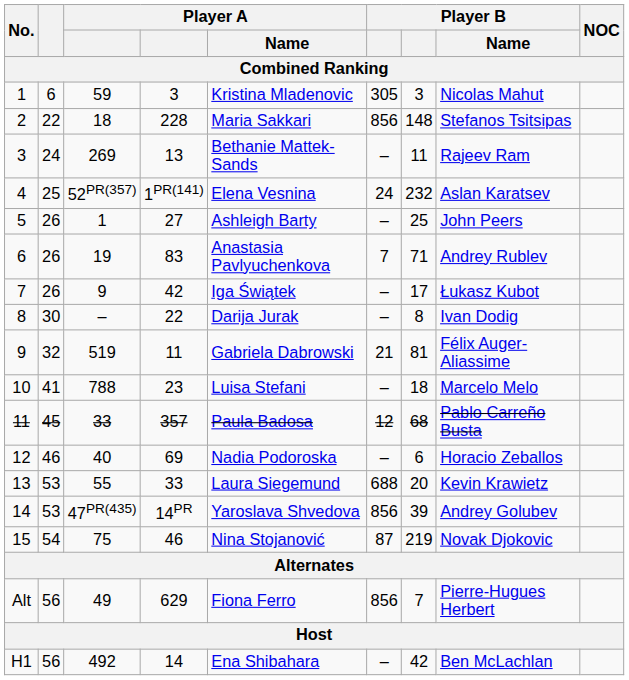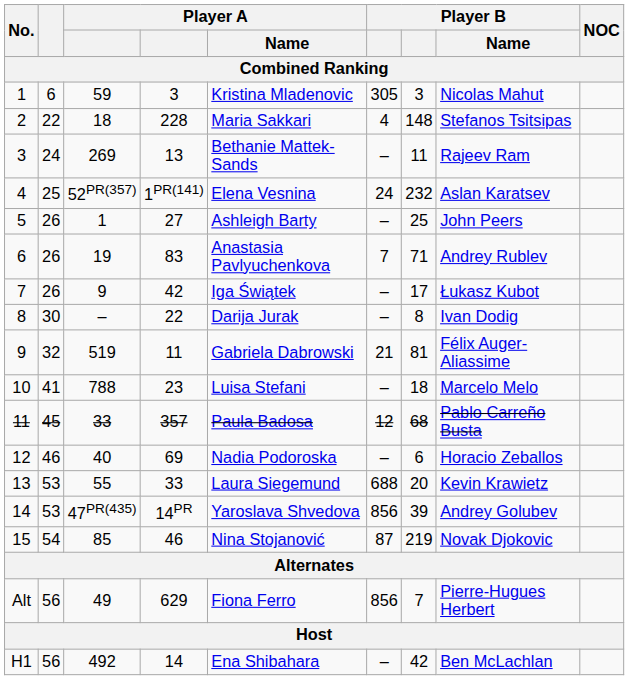 <table class="sortable wikitable nowrap" style="text-align:center;">
 <tr>
 <th rowspan="2">No.</th>
 <th rowspan="2"></th>
 <th colspan="3">Player A</th>
 <th colspan="3">Player B</th>
 <th rowspan="2">NOC</th>
 </tr>
 <tr>
 <th></th>
 <th></th>
 <th width=170>Name</th>
 <th></th>
 <th></th>
 <th width=170>Name</th>
 </tr>
 <tr class="sortbottom">
 <th colspan="9">Combined Ranking</th>
 </tr>
 <tr>
 <td>1</td>
 <td>6</td>
 <td>59</td>
 <td>3</td>
 <td align="left"><a href='#'>Kristina Mladenovic</a></td>
 <td>305</td>
 <td>3</td>
 <td align="left"><a href='#'>Nicolas Mahut</a></td>
 <td align="left"></td>
 </tr>
 <tr>
 <td>2</td>
 <td>22</td>
 <td>18</td>
 <td>228</td>
 <td align=left><a href='#'>Maria Sakkari</a></td>
-<td>856</td>
+<td>4</td>
 <td>148</td>
 <td align=left><a href='#'>Stefanos Tsitsipas</a></td>
 <td align=left></td>
 </tr>
 <tr>
 <td>3</td>
 <td>24</td>
 <td>269</td>
 <td>13</td>
 <td align="left"><a href='#'>Bethanie Mattek-Sands</a></td>
 <td>–</td>
 <td>11</td>
 <td align="left"><a href='#'>Rajeev Ram</a></td>
 <td align="left"></td>
 </tr>
 <tr>
 <td>4</td>
 <td>25</td>
 <td>52<sup>PR(357)</sup></td>
 <td>1<sup>PR(141)</sup></td>
 <td align="left"><a href='#'>Elena Vesnina</a></td>
 <td>24</td>
 <td>232</td>
 <td align="left"><a href='#'>Aslan Karatsev</a></td>
 <td align="left"></td>
 </tr>
 <tr>
 <td>5</td>
 <td>26</td>
 <td>1</td>
 <td>27</td>
 <td align="left"><a href='#'>Ashleigh Barty</a></td>
 <td>–</td>
 <td>25</td>
 <td align="left"><a href='#'>John Peers</a></td>
 <td align="left"></td>
 </tr>
 <tr>
 <td>6</td>
 <td>26</td>
 <td>19</td>
 <td>83</td>
 <td align="left"><a href='#'>Anastasia Pavlyuchenkova</a></td>
 <td>7</td>
 <td>71</td>
 <td align="left"><a href='#'>Andrey Rublev</a></td>
 <td align="left"></td>
 </tr>
 <tr>
 <td>7</td>
 <td>26</td>
 <td>9</td>
 <td>42</td>
 <td align="left"><a href='#'>Iga Świątek</a></td>
 <td>–</td>
 <td>17</td>
 <td align="left"><a href='#'>Łukasz Kubot</a></td>
 <td align="left"></td>
 </tr>
 <tr>
 <td>8</td>
 <td>30</td>
 <td>–</td>
 <td>22</td>
 <td align="left"><a href='#'>Darija Jurak</a></td>
 <td>–</td>
 <td>8</td>
 <td align="left"><a href='#'>Ivan Dodig</a></td>
 <td align="left"></td>
 </tr>
 <tr>
 <td>9</td>
 <td>32</td>
 <td>519</td>
 <td>11</td>
 <td align="left"><a href='#'>Gabriela Dabrowski</a></td>
 <td>21</td>
 <td>81</td>
 <td align="left"><a href='#'>Félix Auger-Aliassime</a></td>
 <td align="left"></td>
 </tr>
 <tr>
 <td>10</td>
 <td>41</td>
 <td>788</td>
 <td>23</td>
 <td align="left"><a href='#'>Luisa Stefani</a></td>
 <td>–</td>
 <td>18</td>
 <td align="left"><a href='#'>Marcelo Melo</a></td>
 <td align="left"></td>
 </tr>
 <tr>
 <td><s>11</s></td>
 <td><s>45</s></td>
 <td><s>33</s></td>
 <td><s>357</s></td>
 <td align="left"><s><a href='#'>Paula Badosa</a></s></td>
 <td><s>12</s></td>
 <td><s>68</s></td>
 <td align="left"><s><a href='#'>Pablo Carreño Busta</a></s></td>
 <td align="left"><s></s></td>
 </tr>
 <tr>
 <td>12</td>
 <td>46</td>
 <td>40</td>
 <td>69</td>
 <td align="left"><a href='#'>Nadia Podoroska</a></td>
 <td>–</td>
 <td>6</td>
 <td align="left"><a href='#'>Horacio Zeballos</a></td>
 <td align="left"></td>
 </tr>
 <tr>
 <td>13</td>
 <td>53</td>
 <td>55</td>
 <td>33</td>
 <td align="left"><a href='#'>Laura Siegemund</a></td>
 <td>688</td>
 <td>20</td>
 <td align="left"><a href='#'>Kevin Krawietz</a></td>
 <td align="left"></td>
 </tr>
 <tr>
 <td>14</td>
 <td>53</td>
 <td>47<sup>PR(435)</sup></td>
 <td>14<sup>PR</sup></td>
 <td align="left"><a href='#'>Yaroslava Shvedova</a></td>
 <td>856</td>
 <td>39</td>
 <td align="left"><a href='#'>Andrey Golubev</a></td>
 <td align="left"></td>
 </tr>
 <tr>
 <td>15</td>
 <td>54</td>
-<td>75</td>
+<td>85</td>
 <td>46</td>
 <td align="left"><a href='#'>Nina Stojanović</a></td>
 <td>87</td>
 <td>219</td>
 <td align="left"><a href='#'>Novak Djokovic</a></td>
 <td align="left"></td>
 </tr>
 <tr class="sortbottom">
 <th colspan="9">Alternates</th>
 </tr>
 <tr>
 <td>Alt</td>
 <td>56</td>
 <td>49</td>
 <td>629</td>
 <td align="left"><a href='#'>Fiona Ferro</a></td>
 <td>856</td>
 <td>7</td>
 <td align="left"><a href='#'>Pierre-Hugues Herbert</a></td>
 <td align="left"></td>
 </tr>
 <tr class="sortbottom">
 <th colspan="9">Host</th>
 </tr>
 <tr>
 <td>H1</td>
 <td>56</td>
 <td>492</td>
 <td>14</td>
 <td align="left"><a href='#'>Ena Shibahara</a></td>
 <td>–</td>
 <td>42</td>
 <td align="left"><a href='#'>Ben McLachlan</a></td>
 <td align="left"></td>
 </tr>
 </table>
